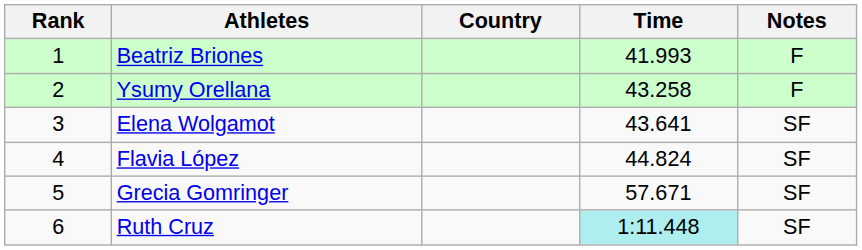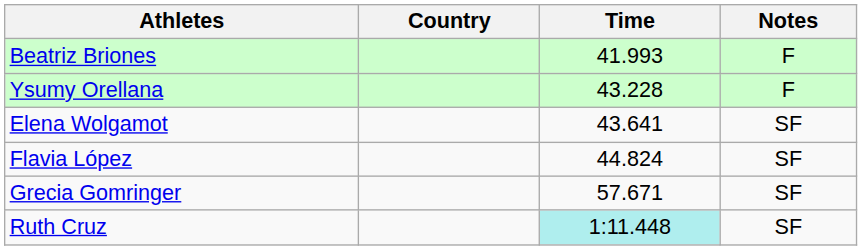 <table class="wikitable" width=50% style="text-align:center">
 <tr>
-<th>Rank</th>
 <th>Athletes</th>
 <th>Country</th>
 <th>Time</th>
 <th>Notes</th>
 </tr>
 <tr bgcolor=#ccffcc>
-<td>1</td>
 <td align=left><a href='#'>Beatriz Briones</a></td>
 <td align=left></td>
 <td>41.993</td>
 <td>F</td>
 </tr>
 <tr bgcolor=#ccffcc>
-<td>2</td>
 <td align=left><a href='#'>Ysumy Orellana</a></td>
 <td align=left></td>
-<td>43.258</td>
+<td>43.228</td>
 <td>F</td>
 </tr>
 <tr>
-<td>3</td>
 <td align=left><a href='#'>Elena Wolgamot</a></td>
 <td align=left></td>
 <td>43.641</td>
 <td>SF</td>
 </tr>
 <tr>
-<td>4</td>
 <td align=left><a href='#'>Flavia López</a></td>
 <td align=left></td>
 <td>44.824</td>
 <td>SF</td>
 </tr>
 <tr>
-<td>5</td>
 <td align=left><a href='#'>Grecia Gomringer</a></td>
 <td align=left></td>
 <td>57.671</td>
 <td>SF</td>
 </tr>
 <tr>
-<td>6</td>
 <td align=left><a href='#'>Ruth Cruz</a></td>
 <td align=left></td>
 <td style="background: paleturquoise;">1:11.448</td>
 <td>SF</td>
 </tr>
 </table>
